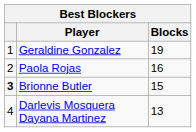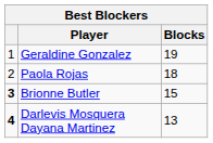 <table class="wikitable sortable" style=font-size:90%>
 <tr>
 <th colspan=3>Best Blockers</th>
 </tr>
 <tr>
 <th></th>
 <th width=158>Player</th>
 <th width=20>Blocks</th>
 </tr>
 <tr>
 <td>1</td>
 <td> <a href='#'>Geraldine Gonzalez</a></td>
 <td>19</td>
 </tr>
 <tr>
 <td>2</td>
 <td> <a href='#'>Paola Rojas</a></td>
-<td>16</td>
+<td>18</td>
 </tr>
 <tr>
 <td><strong>3</strong></td>
 <td> <a href='#'>Brionne Butler</a></td>
 <td>15</td>
 </tr>
 <tr>
-<td>4</td>
+<td><strong>4</strong></td>
 <td> <a href='#'>Darlevis Mosquera</a><br> <a href='#'>Dayana Martinez</a></td>
 <td>13</td>
 </tr>
 </table>
